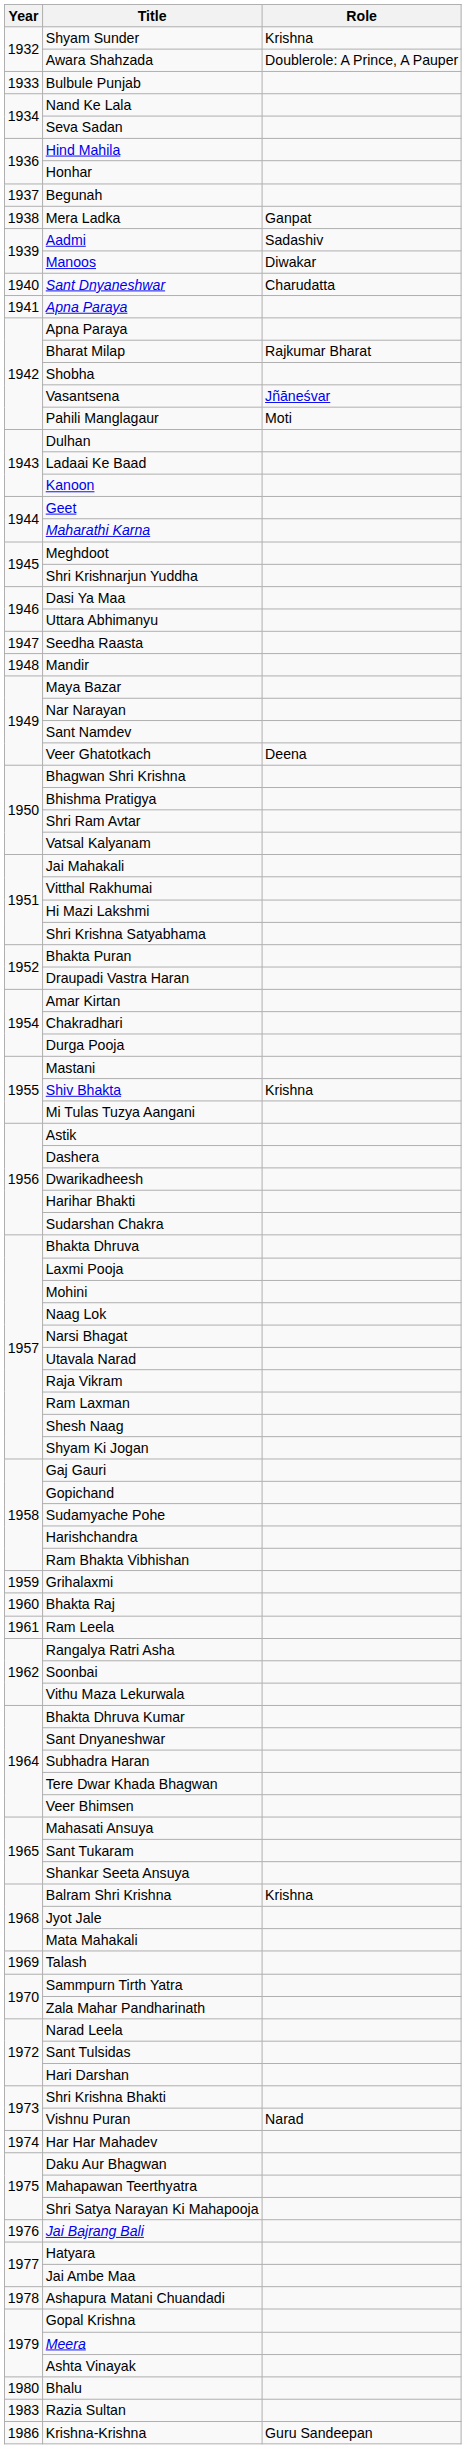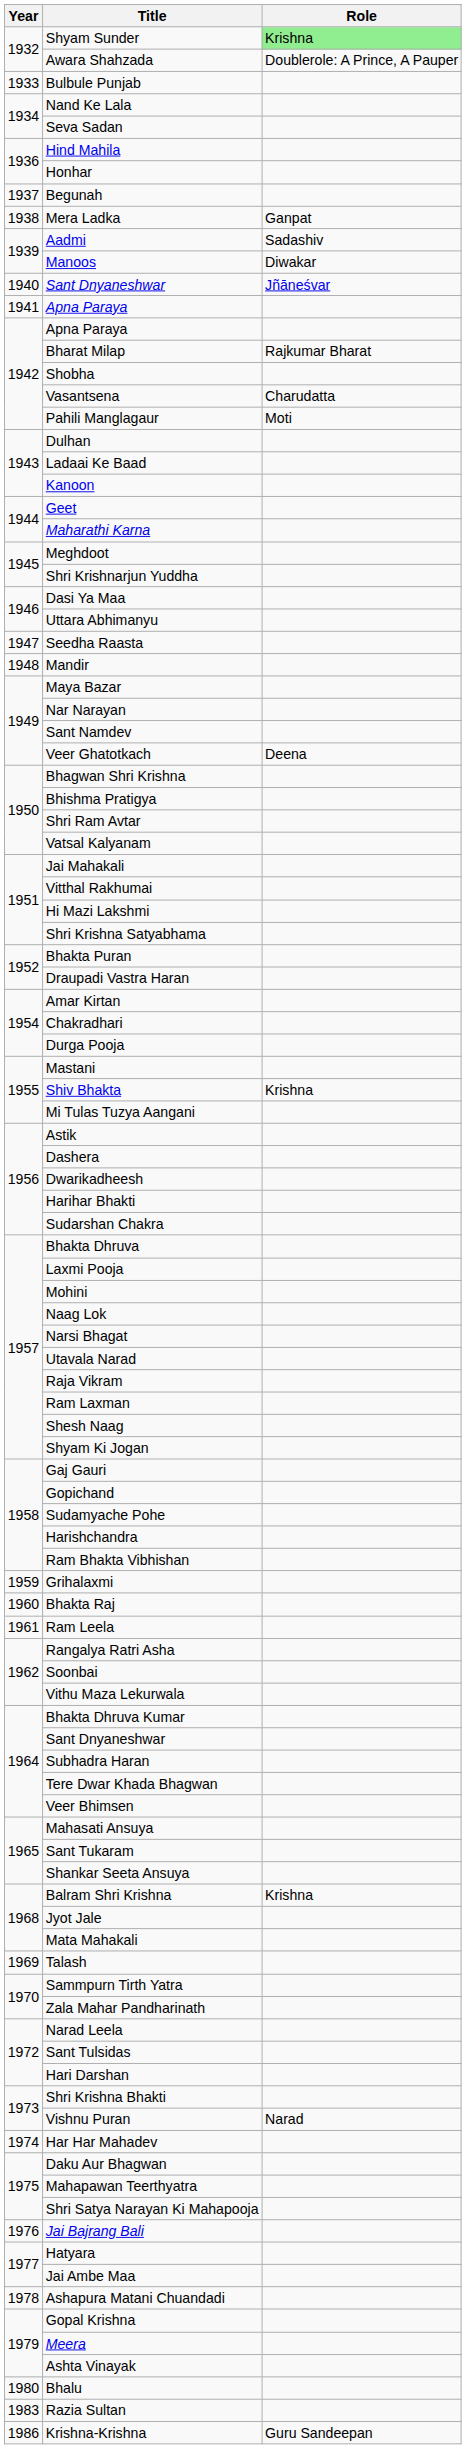 <table class="wikitable" style="font-size: 95%;">
 <tr>
 <th>Year</th>
 <th>Title</th>
 <th>Role</th>
 </tr>
 <tr>
 <td rowspan="2">1932</td>
 <td>Shyam Sunder</td>
-<td>Krishna</td>
+<td style="background: lightgreen;">Krishna</td>
 </tr>
 <tr>
 <td>Awara Shahzada</td>
 <td>Doublerole: A Prince, A Pauper</td>
 </tr>
 <tr>
 <td>1933</td>
 <td>Bulbule Punjab</td>
 <td></td>
 </tr>
 <tr>
 <td rowspan="2">1934</td>
 <td>Nand Ke Lala</td>
 <td></td>
 </tr>
 <tr>
 <td>Seva Sadan</td>
 <td></td>
 </tr>
 <tr>
 <td rowspan="2">1936</td>
 <td><a href='#'>Hind Mahila</a></td>
 <td></td>
 </tr>
 <tr>
 <td>Honhar</td>
 <td></td>
 </tr>
 <tr>
 <td>1937</td>
 <td>Begunah</td>
 <td></td>
 </tr>
 <tr>
 <td>1938</td>
 <td>Mera Ladka</td>
 <td>Ganpat</td>
 </tr>
 <tr>
 <td rowspan="2">1939</td>
 <td><a href='#'>Aadmi</a></td>
 <td>Sadashiv</td>
 </tr>
 <tr>
 <td><a href='#'>Manoos</a></td>
 <td>Diwakar</td>
 </tr>
 <tr>
 <td>1940</td>
 <td><a href='#'><em>Sant Dnyaneshwar</em></a></td>
-<td>Charudatta</td>
+<td><a href='#'>Jñāneśvar</a></td>
 </tr>
 <tr>
 <td>1941</td>
 <td><em><a href='#'>Apna Paraya</a></em></td>
 <td></td>
 </tr>
 <tr>
 <td rowspan="5">1942</td>
 <td>Apna Paraya</td>
 <td></td>
 </tr>
 <tr>
 <td>Bharat Milap</td>
 <td>Rajkumar Bharat</td>
 </tr>
 <tr>
 <td>Shobha</td>
 <td></td>
 </tr>
 <tr>
 <td>Vasantsena</td>
-<td><a href='#'>Jñāneśvar</a></td>
+<td>Charudatta</td>
 </tr>
 <tr>
 <td>Pahili Manglagaur</td>
 <td>Moti</td>
 </tr>
 <tr>
 <td rowspan="3">1943</td>
 <td>Dulhan</td>
 <td></td>
 </tr>
 <tr>
 <td>Ladaai Ke Baad</td>
 <td></td>
 </tr>
 <tr>
 <td><a href='#'>Kanoon</a></td>
 <td></td>
 </tr>
 <tr>
 <td rowspan="2">1944</td>
 <td><a href='#'>Geet</a></td>
 <td></td>
 </tr>
 <tr>
 <td><em><a href='#'>Maharathi Karna</a></em></td>
 <td></td>
 </tr>
 <tr>
 <td rowspan="2">1945</td>
 <td>Meghdoot</td>
 <td></td>
 </tr>
 <tr>
 <td>Shri Krishnarjun Yuddha</td>
 <td></td>
 </tr>
 <tr>
 <td rowspan="2">1946</td>
 <td>Dasi Ya Maa</td>
 <td></td>
 </tr>
 <tr>
 <td>Uttara Abhimanyu</td>
 <td></td>
 </tr>
 <tr>
 <td>1947</td>
 <td>Seedha Raasta</td>
 <td></td>
 </tr>
 <tr>
 <td>1948</td>
 <td>Mandir</td>
 <td></td>
 </tr>
 <tr>
 <td rowspan="4">1949</td>
 <td>Maya Bazar</td>
 <td></td>
 </tr>
 <tr>
 <td>Nar Narayan</td>
 <td></td>
 </tr>
 <tr>
 <td>Sant Namdev</td>
 <td></td>
 </tr>
 <tr>
 <td>Veer Ghatotkach</td>
 <td>Deena</td>
 </tr>
 <tr>
 <td rowspan="4">1950</td>
 <td>Bhagwan Shri Krishna</td>
 <td></td>
 </tr>
 <tr>
 <td>Bhishma Pratigya</td>
 <td></td>
 </tr>
 <tr>
 <td>Shri Ram Avtar</td>
 <td></td>
 </tr>
 <tr>
 <td>Vatsal Kalyanam</td>
 <td></td>
 </tr>
 <tr>
 <td rowspan="4">1951</td>
 <td>Jai Mahakali</td>
 <td></td>
 </tr>
 <tr>
 <td>Vitthal Rakhumai</td>
 <td></td>
 </tr>
 <tr>
 <td>Hi Mazi Lakshmi</td>
 <td></td>
 </tr>
 <tr>
 <td>Shri Krishna Satyabhama</td>
 <td></td>
 </tr>
 <tr>
 <td rowspan="2">1952</td>
 <td>Bhakta Puran</td>
 <td></td>
 </tr>
 <tr>
 <td>Draupadi Vastra Haran</td>
 <td></td>
 </tr>
 <tr>
 <td rowspan="3">1954</td>
 <td>Amar Kirtan</td>
 <td></td>
 </tr>
 <tr>
 <td>Chakradhari</td>
 <td></td>
 </tr>
 <tr>
 <td>Durga Pooja</td>
 <td></td>
 </tr>
 <tr>
 <td rowspan="3">1955</td>
 <td>Mastani</td>
 <td></td>
 </tr>
 <tr>
 <td><a href='#'>Shiv Bhakta</a></td>
 <td>Krishna</td>
 </tr>
 <tr>
 <td>Mi Tulas Tuzya Aangani</td>
 <td></td>
 </tr>
 <tr>
 <td rowspan="5">1956</td>
 <td>Astik</td>
 <td></td>
 </tr>
 <tr>
 <td>Dashera</td>
 <td></td>
 </tr>
 <tr>
 <td>Dwarikadheesh</td>
 <td></td>
 </tr>
 <tr>
 <td>Harihar Bhakti</td>
 <td></td>
 </tr>
 <tr>
 <td>Sudarshan Chakra</td>
 <td></td>
 </tr>
 <tr>
 <td rowspan="10">1957</td>
 <td>Bhakta Dhruva</td>
 <td></td>
 </tr>
 <tr>
 <td>Laxmi Pooja</td>
 <td></td>
 </tr>
 <tr>
 <td>Mohini</td>
 <td></td>
 </tr>
 <tr>
 <td>Naag Lok</td>
 <td></td>
 </tr>
 <tr>
 <td>Narsi Bhagat</td>
 <td></td>
 </tr>
 <tr>
 <td>Utavala Narad</td>
 <td></td>
 </tr>
 <tr>
 <td>Raja Vikram</td>
 <td></td>
 </tr>
 <tr>
 <td>Ram Laxman</td>
 <td></td>
 </tr>
 <tr>
 <td>Shesh Naag</td>
 <td></td>
 </tr>
 <tr>
 <td>Shyam Ki Jogan</td>
 <td></td>
 </tr>
 <tr>
 <td rowspan="5">1958</td>
 <td>Gaj Gauri</td>
 <td></td>
 </tr>
 <tr>
 <td>Gopichand</td>
 <td></td>
 </tr>
 <tr>
 <td>Sudamyache Pohe</td>
 <td></td>
 </tr>
 <tr>
 <td>Harishchandra</td>
 <td></td>
 </tr>
 <tr>
 <td>Ram Bhakta Vibhishan</td>
 <td></td>
 </tr>
 <tr>
 <td>1959</td>
 <td>Grihalaxmi</td>
 <td></td>
 </tr>
 <tr>
 <td>1960</td>
 <td>Bhakta Raj</td>
 <td></td>
 </tr>
 <tr>
 <td>1961</td>
 <td>Ram Leela</td>
 <td></td>
 </tr>
 <tr>
 <td rowspan="3">1962</td>
 <td>Rangalya Ratri Asha</td>
 <td></td>
 </tr>
 <tr>
 <td>Soonbai</td>
 <td></td>
 </tr>
 <tr>
 <td>Vithu Maza Lekurwala</td>
 <td></td>
 </tr>
 <tr>
 <td rowspan="5">1964</td>
 <td>Bhakta Dhruva Kumar</td>
 <td></td>
 </tr>
 <tr>
 <td>Sant Dnyaneshwar</td>
 <td></td>
 </tr>
 <tr>
 <td>Subhadra Haran</td>
 <td></td>
 </tr>
 <tr>
 <td>Tere Dwar Khada Bhagwan</td>
 <td></td>
 </tr>
 <tr>
 <td>Veer Bhimsen</td>
 <td></td>
 </tr>
 <tr>
 <td rowspan="3">1965</td>
 <td>Mahasati Ansuya</td>
 <td></td>
 </tr>
 <tr>
 <td>Sant Tukaram</td>
 <td></td>
 </tr>
 <tr>
 <td>Shankar Seeta Ansuya</td>
 <td></td>
 </tr>
 <tr>
 <td rowspan="3">1968</td>
 <td>Balram Shri Krishna</td>
 <td>Krishna</td>
 </tr>
 <tr>
 <td>Jyot Jale</td>
 <td></td>
 </tr>
 <tr>
 <td>Mata Mahakali</td>
 <td></td>
 </tr>
 <tr>
 <td>1969</td>
 <td>Talash</td>
 <td></td>
 </tr>
 <tr>
 <td rowspan="2">1970</td>
 <td>Sammpurn Tirth Yatra</td>
 <td></td>
 </tr>
 <tr>
 <td>Zala Mahar Pandharinath</td>
 <td></td>
 </tr>
 <tr>
 <td rowspan="3">1972</td>
 <td>Narad Leela</td>
 <td></td>
 </tr>
 <tr>
 <td>Sant Tulsidas</td>
 <td></td>
 </tr>
 <tr>
 <td>Hari Darshan</td>
 <td></td>
 </tr>
 <tr>
 <td rowspan="2">1973</td>
 <td>Shri Krishna Bhakti</td>
 <td></td>
 </tr>
 <tr>
 <td>Vishnu Puran</td>
 <td>Narad</td>
 </tr>
 <tr>
 <td>1974</td>
 <td>Har Har Mahadev</td>
 <td></td>
 </tr>
 <tr>
 <td rowspan="3">1975</td>
 <td>Daku Aur Bhagwan</td>
 <td></td>
 </tr>
 <tr>
 <td>Mahapawan Teerthyatra</td>
 <td></td>
 </tr>
 <tr>
 <td>Shri Satya Narayan Ki Mahapooja</td>
 <td></td>
 </tr>
 <tr>
 <td>1976</td>
 <td><em><a href='#'>Jai Bajrang Bali</a></em></td>
 <td></td>
 </tr>
 <tr>
 <td rowspan="2">1977</td>
 <td>Hatyara</td>
 <td></td>
 </tr>
 <tr>
 <td>Jai Ambe Maa</td>
 <td></td>
 </tr>
 <tr>
 <td>1978</td>
 <td>Ashapura Matani Chuandadi</td>
 <td></td>
 </tr>
 <tr>
 <td rowspan="3">1979</td>
 <td>Gopal Krishna</td>
 <td></td>
 </tr>
 <tr>
 <td><em><a href='#'>Meera</a></em></td>
 <td></td>
 </tr>
 <tr>
 <td>Ashta Vinayak</td>
 <td></td>
 </tr>
 <tr>
 <td>1980</td>
 <td>Bhalu</td>
 <td></td>
 </tr>
 <tr>
 <td>1983</td>
 <td>Razia Sultan</td>
 <td></td>
 </tr>
 <tr>
 <td>1986</td>
 <td>Krishna-Krishna</td>
 <td>Guru Sandeepan</td>
 </tr>
 </table>
